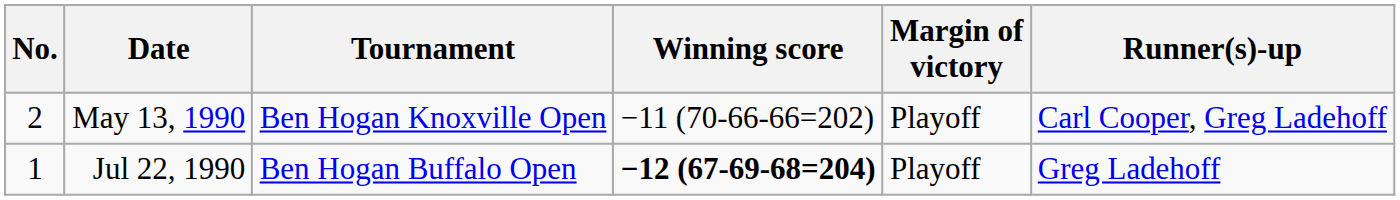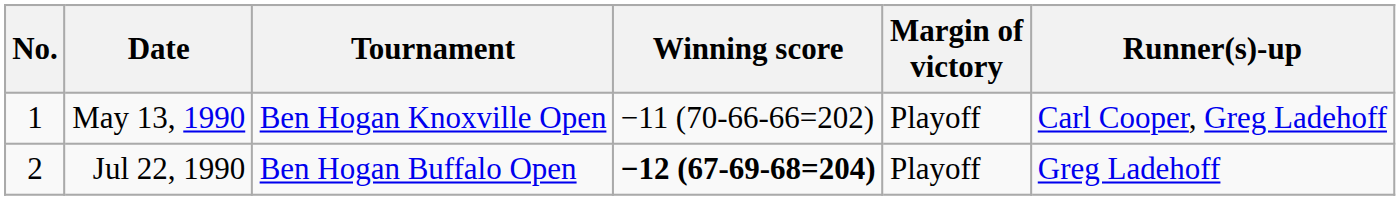 <table class="wikitable" style="font-size:95%;">
 <tr>
 <th>No.</th>
 <th>Date</th>
 <th>Tournament</th>
 <th>Winning score</th>
 <th>Margin of<br>victory</th>
 <th>Runner(s)-up</th>
 </tr>
 <tr>
-<td align=center>2</td>
+<td align=center>1</td>
 <td align=right>May 13, <a href='#'>1990</a></td>
 <td><a href='#'>Ben Hogan Knoxville Open</a></td>
 <td>−11 (70-66-66=202)</td>
 <td>Playoff</td>
 <td> <a href='#'>Carl Cooper</a>,  <a href='#'>Greg Ladehoff</a></td>
 </tr>
 <tr>
-<td align=center>1</td>
+<td align=center>2</td>
 <td align=right>Jul 22, 1990</td>
 <td><a href='#'>Ben Hogan Buffalo Open</a></td>
 <td><strong>−12 (67-69-68=204)</strong></td>
 <td>Playoff</td>
 <td> <a href='#'>Greg Ladehoff</a></td>
 </tr>
 </table>
